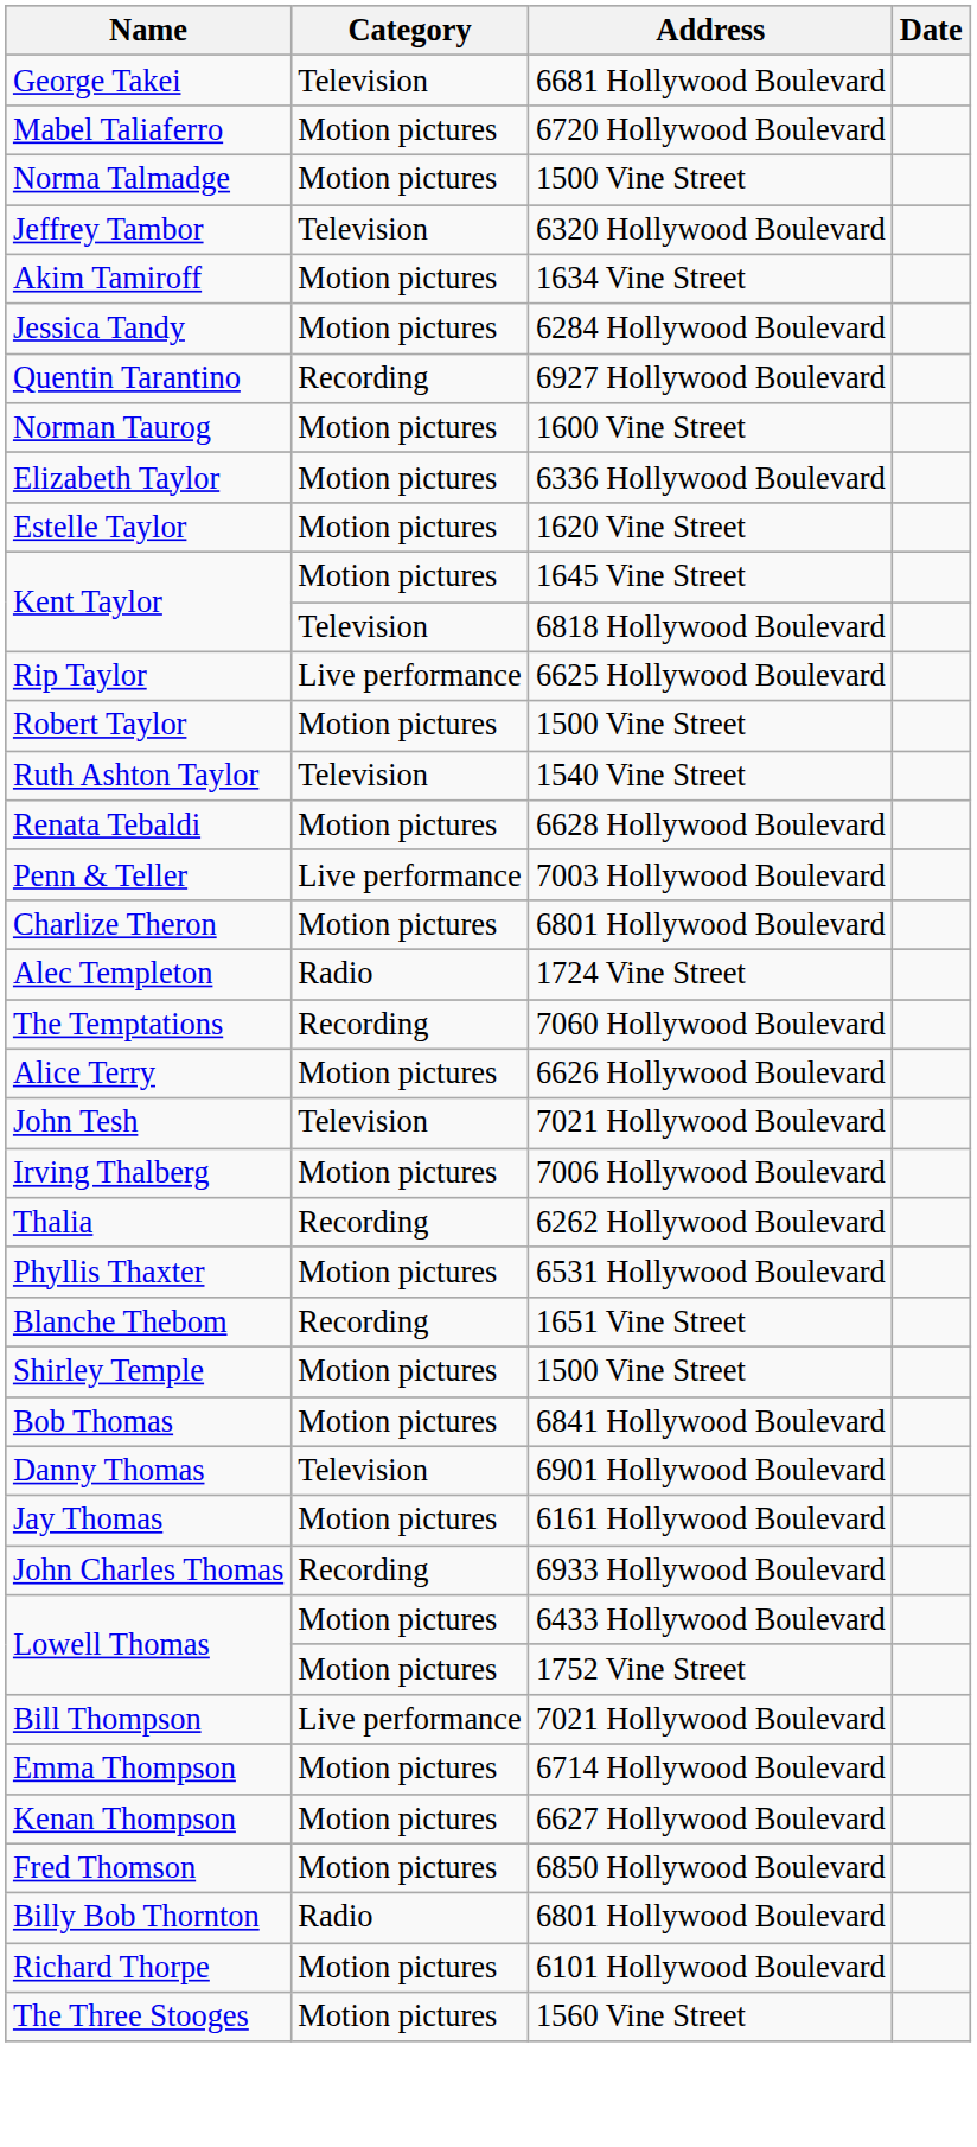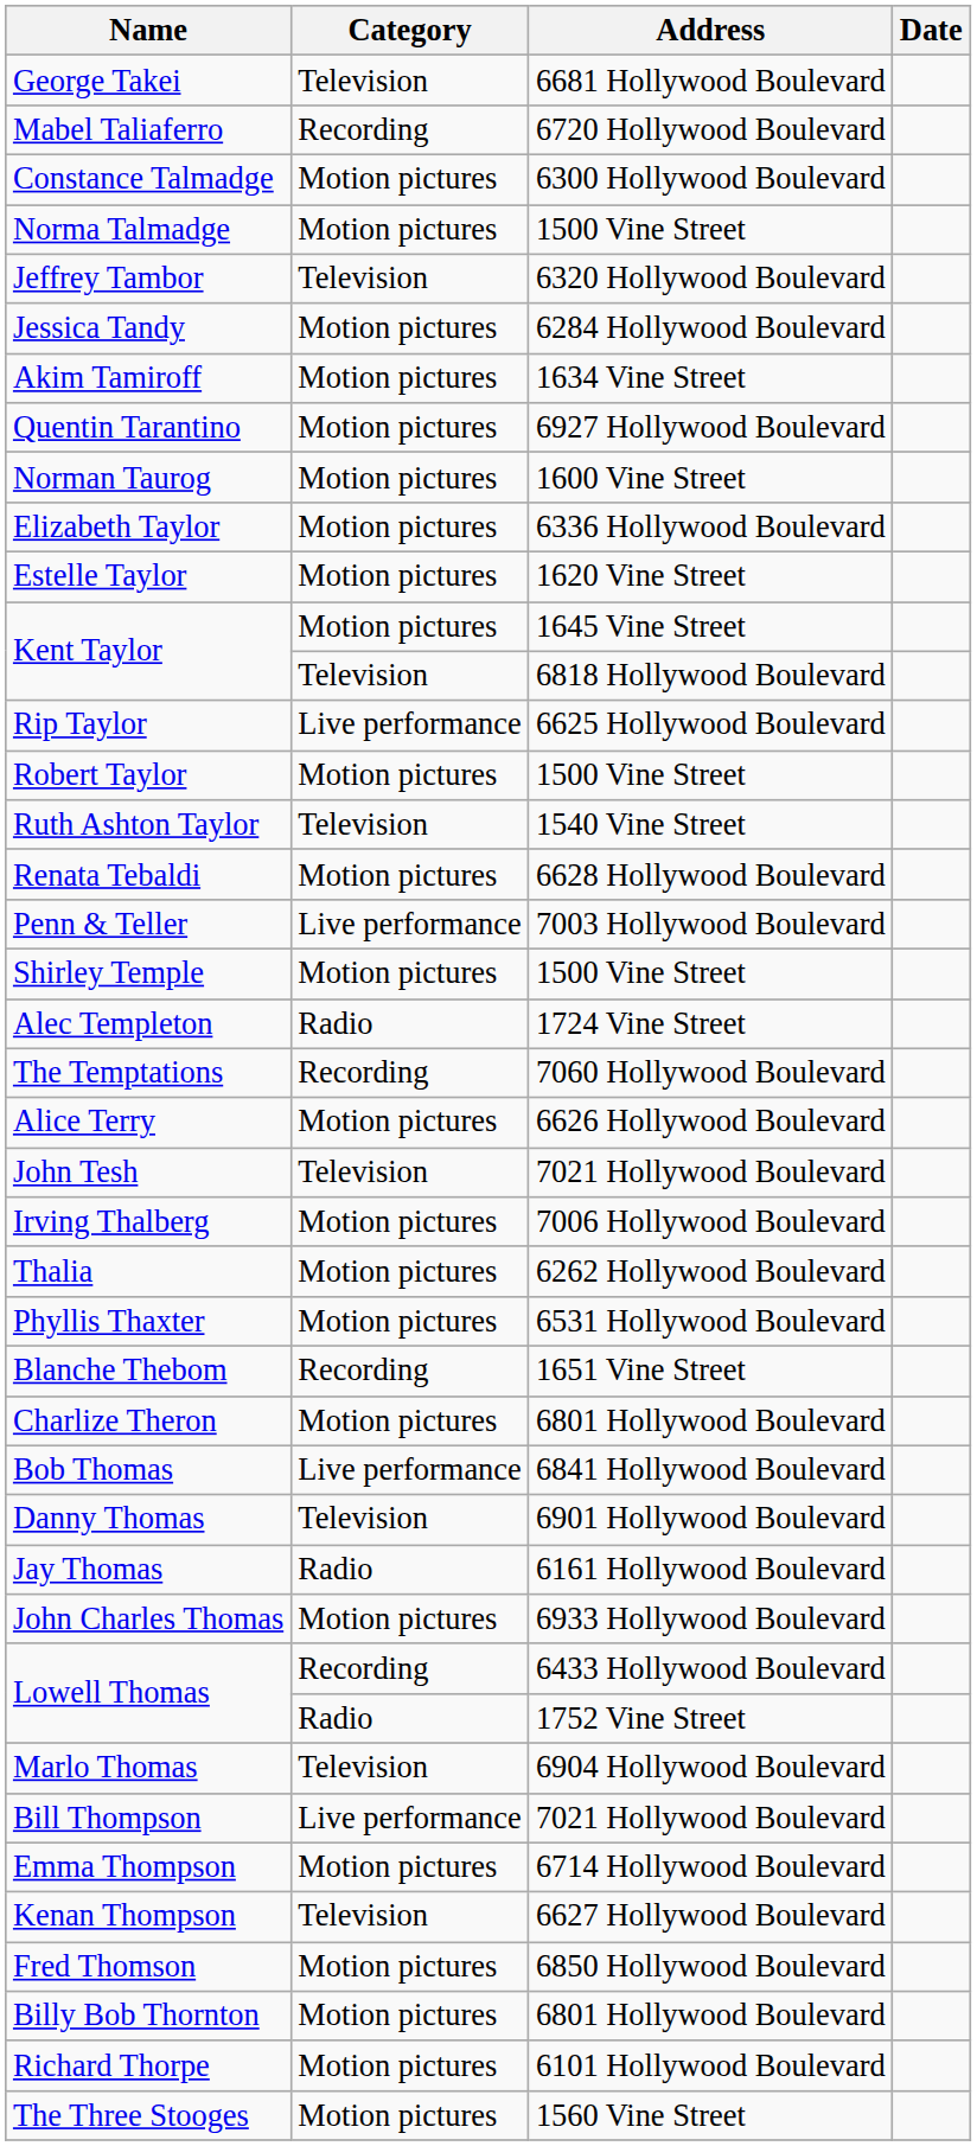 <table class="wikitable sortable" style="font-size: 100%;">
 <tr>
 <th>Name</th>
 <th>Category</th>
 <th>Address</th>
 <th>Date</th>
 </tr>
 <tr>
 <td><a href='#'>George Takei</a></td>
 <td>Television</td>
 <td>6681 Hollywood Boulevard</td>
 <td></td>
 </tr>
 <tr>
 <td><a href='#'>Mabel Taliaferro</a></td>
+<td>Recording</td>
+<td>6720 Hollywood Boulevard</td>
+<td></td>
+</tr>
+<tr>
+<td><a href='#'>Constance Talmadge</a></td>
 <td>Motion pictures</td>
-<td>6720 Hollywood Boulevard</td>
+<td>6300 Hollywood Boulevard</td>
 <td></td>
 </tr>
 <tr>
 <td><a href='#'>Norma Talmadge</a></td>
 <td>Motion pictures</td>
 <td>1500 Vine Street</td>
 <td></td>
 </tr>
 <tr>
 <td><a href='#'>Jeffrey Tambor</a></td>
 <td>Television</td>
 <td>6320 Hollywood Boulevard</td>
 <td></td>
 </tr>
 <tr>
+<td><a href='#'>Jessica Tandy</a></td>
+<td>Motion pictures</td>
+<td>6284 Hollywood Boulevard</td>
+<td></td>
+</tr>
+<tr>
 <td><a href='#'>Akim Tamiroff</a></td>
 <td>Motion pictures</td>
 <td>1634 Vine Street</td>
 <td></td>
 </tr>
 <tr>
-<td><a href='#'>Jessica Tandy</a></td>
+<td><a href='#'>Quentin Tarantino</a></td>
 <td>Motion pictures</td>
-<td>6284 Hollywood Boulevard</td>
-<td></td>
-</tr>
-<tr>
-<td><a href='#'>Quentin Tarantino</a></td>
-<td>Recording</td>
 <td>6927 Hollywood Boulevard</td>
 <td></td>
 </tr>
 <tr>
 <td><a href='#'>Norman Taurog</a></td>
 <td>Motion pictures</td>
 <td>1600 Vine Street</td>
 <td></td>
 </tr>
 <tr>
 <td><a href='#'>Elizabeth Taylor</a></td>
 <td>Motion pictures</td>
 <td>6336 Hollywood Boulevard</td>
 <td></td>
 </tr>
 <tr>
 <td><a href='#'>Estelle Taylor</a></td>
 <td>Motion pictures</td>
 <td>1620 Vine Street</td>
 <td></td>
 </tr>
 <tr>
 <td rowspan="2"><a href='#'>Kent Taylor</a></td>
 <td>Motion pictures</td>
 <td>1645 Vine Street</td>
 <td></td>
 </tr>
 <tr>
 <td>Television</td>
 <td>6818 Hollywood Boulevard</td>
 <td></td>
 </tr>
 <tr>
 <td><a href='#'>Rip Taylor</a></td>
 <td>Live performance</td>
 <td>6625 Hollywood Boulevard</td>
 <td></td>
 </tr>
 <tr>
 <td><a href='#'>Robert Taylor</a></td>
 <td>Motion pictures</td>
 <td>1500 Vine Street</td>
 <td></td>
 </tr>
 <tr>
 <td><a href='#'>Ruth Ashton Taylor</a></td>
 <td>Television</td>
 <td>1540 Vine Street</td>
 <td></td>
 </tr>
 <tr>
 <td><a href='#'>Renata Tebaldi</a></td>
 <td>Motion pictures</td>
 <td>6628 Hollywood Boulevard</td>
 <td></td>
 </tr>
 <tr>
 <td><a href='#'>Penn & Teller</a></td>
 <td>Live performance</td>
 <td>7003 Hollywood Boulevard</td>
 <td></td>
 </tr>
 <tr>
-<td><a href='#'>Charlize Theron</a></td>
+<td><a href='#'>Shirley Temple</a></td>
 <td>Motion pictures</td>
-<td>6801 Hollywood Boulevard</td>
+<td>1500 Vine Street</td>
 <td></td>
 </tr>
 <tr>
 <td><a href='#'>Alec Templeton</a></td>
 <td>Radio</td>
 <td>1724 Vine Street</td>
 <td></td>
 </tr>
 <tr>
 <td><a href='#'>The Temptations</a></td>
 <td>Recording</td>
 <td>7060 Hollywood Boulevard</td>
 <td></td>
 </tr>
 <tr>
 <td><a href='#'>Alice Terry</a></td>
 <td>Motion pictures</td>
 <td>6626 Hollywood Boulevard</td>
 <td></td>
 </tr>
 <tr>
 <td><a href='#'>John Tesh</a></td>
 <td>Television</td>
 <td>7021 Hollywood Boulevard</td>
 <td></td>
 </tr>
 <tr>
 <td><a href='#'>Irving Thalberg</a></td>
 <td>Motion pictures</td>
 <td>7006 Hollywood Boulevard</td>
 <td></td>
 </tr>
 <tr>
 <td><a href='#'>Thalia</a></td>
-<td>Recording</td>
+<td>Motion pictures</td>
 <td>6262 Hollywood Boulevard</td>
 <td></td>
 </tr>
 <tr>
 <td><a href='#'>Phyllis Thaxter</a></td>
 <td>Motion pictures</td>
 <td>6531 Hollywood Boulevard</td>
 <td></td>
 </tr>
 <tr>
 <td><a href='#'>Blanche Thebom</a></td>
 <td>Recording</td>
 <td>1651 Vine Street</td>
 <td></td>
 </tr>
 <tr>
-<td><a href='#'>Shirley Temple</a></td>
+<td><a href='#'>Charlize Theron</a></td>
 <td>Motion pictures</td>
-<td>1500 Vine Street</td>
+<td>6801 Hollywood Boulevard</td>
 <td></td>
 </tr>
 <tr>
 <td><a href='#'>Bob Thomas</a></td>
-<td>Motion pictures</td>
+<td>Live performance</td>
 <td>6841 Hollywood Boulevard</td>
 <td></td>
 </tr>
 <tr>
 <td><a href='#'>Danny Thomas</a></td>
 <td>Television</td>
 <td>6901 Hollywood Boulevard</td>
 <td></td>
 </tr>
 <tr>
 <td><a href='#'>Jay Thomas</a></td>
-<td>Motion pictures</td>
+<td>Radio</td>
 <td>6161 Hollywood Boulevard</td>
 <td></td>
 </tr>
 <tr>
 <td><a href='#'>John Charles Thomas</a></td>
-<td>Recording</td>
+<td>Motion pictures</td>
 <td>6933 Hollywood Boulevard</td>
 <td></td>
 </tr>
 <tr>
 <td rowspan="2"><a href='#'>Lowell Thomas</a></td>
-<td>Motion pictures</td>
+<td>Recording</td>
 <td>6433 Hollywood Boulevard</td>
 <td></td>
 </tr>
 <tr>
-<td>Motion pictures</td>
+<td>Radio</td>
 <td>1752 Vine Street</td>
+<td></td>
+</tr>
+<tr>
+<td><a href='#'>Marlo Thomas</a></td>
+<td>Television</td>
+<td>6904 Hollywood Boulevard</td>
 <td></td>
 </tr>
 <tr>
 <td><a href='#'>Bill Thompson</a></td>
 <td>Live performance</td>
 <td>7021 Hollywood Boulevard</td>
 <td></td>
 </tr>
 <tr>
 <td><a href='#'>Emma Thompson</a></td>
 <td>Motion pictures</td>
 <td>6714 Hollywood Boulevard</td>
 <td></td>
 </tr>
 <tr>
 <td><a href='#'>Kenan Thompson</a></td>
-<td>Motion pictures</td>
+<td>Television</td>
 <td>6627 Hollywood Boulevard</td>
 <td></td>
 </tr>
 <tr>
 <td><a href='#'>Fred Thomson</a></td>
 <td>Motion pictures</td>
 <td>6850 Hollywood Boulevard</td>
 <td></td>
 </tr>
 <tr>
 <td><a href='#'>Billy Bob Thornton</a></td>
-<td>Radio</td>
+<td>Motion pictures</td>
 <td>6801 Hollywood Boulevard</td>
 <td></td>
 </tr>
 <tr>
 <td><a href='#'>Richard Thorpe</a></td>
 <td>Motion pictures</td>
 <td>6101 Hollywood Boulevard</td>
 <td></td>
 </tr>
 <tr>
 <td><a href='#'>The Three Stooges</a></td>
 <td>Motion pictures</td>
 <td>1560 Vine Street</td>
 <td></td>
 </tr>
 </table>
